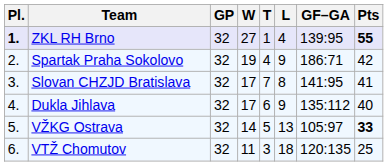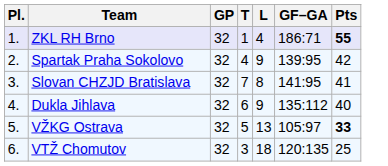 <table class="wikitable">
 <tr>
 <th>Pl.</th>
 <th width="200">Team</th>
 <th>GP</th>
-<th>W</th>
 <th>T</th>
 <th>L</th>
 <th>GF–GA</th>
 <th>Pts</th>
 </tr>
 <tr bgcolor="#e6e6fa">
-<td><strong>1.</strong></td>
+<td>1.</td>
 <td><a href='#'>ZKL RH Brno</a></td>
 <td>32</td>
-<td>27</td>
 <td>1</td>
 <td>4</td>
-<td>139:95</td>
+<td>186:71</td>
 <td><strong>55</strong></td>
 </tr>
 <tr bgcolor="#f0f8ff">
 <td>2.</td>
 <td><a href='#'>Spartak Praha Sokolovo</a></td>
 <td>32</td>
-<td>19</td>
 <td>4</td>
 <td>9</td>
-<td>186:71</td>
+<td>139:95</td>
 <td>42</td>
 </tr>
 <tr bgcolor="#f0f8ff">
 <td>3.</td>
 <td><a href='#'>Slovan CHZJD Bratislava</a></td>
 <td>32</td>
-<td>17</td>
 <td>7</td>
 <td>8</td>
 <td>141:95</td>
 <td>41</td>
 </tr>
 <tr bgcolor="#f0f8ff">
 <td>4.</td>
 <td><a href='#'>Dukla Jihlava</a></td>
 <td>32</td>
-<td>17</td>
 <td>6</td>
 <td>9</td>
 <td>135:112</td>
 <td>40</td>
 </tr>
 <tr bgcolor="#f0f8ff">
 <td>5.</td>
 <td><a href='#'>VŽKG Ostrava</a></td>
 <td>32</td>
-<td>14</td>
 <td>5</td>
 <td>13</td>
 <td>105:97</td>
 <td><strong>33</strong></td>
 </tr>
 <tr bgcolor="#f0f8ff">
 <td>6.</td>
 <td><a href='#'>VTŽ Chomutov</a></td>
 <td>32</td>
-<td>11</td>
 <td>3</td>
 <td>18</td>
 <td>120:135</td>
 <td>25</td>
 </tr>
 </table>
